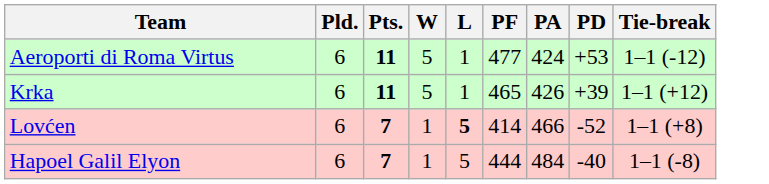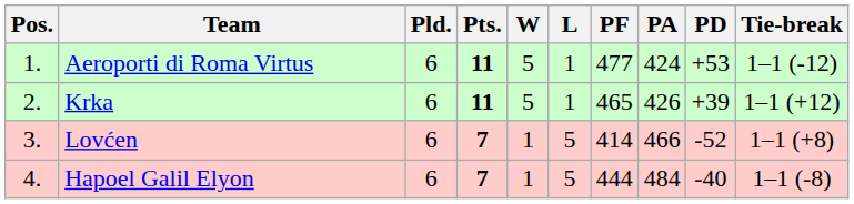 <table class="wikitable" style="text-align:center">
 <tr>
+<th width=15>Pos.</th>
 <th width=220>Team</th>
 <th width=20>Pld.</th>
 <th width=20>Pts.</th>
 <th width=20>W</th>
 <th width=20>L</th>
 <th width=20>PF</th>
 <th width=20>PA</th>
 <th width=20>PD</th>
 <th>Tie-break</th>
 </tr>
 <tr style="background:#cfc;">
+<td>1.</td>
 <td align=left> <a href='#'>Aeroporti di Roma Virtus</a></td>
 <td>6</td>
 <td><strong>11</strong></td>
 <td>5</td>
 <td>1</td>
 <td>477</td>
 <td>424</td>
 <td>+53</td>
 <td>1–1 (-12)</td>
 </tr>
 <tr style="background:#cfc;">
+<td>2.</td>
 <td align=left> <a href='#'>Krka</a></td>
 <td>6</td>
 <td><strong>11</strong></td>
 <td>5</td>
 <td>1</td>
 <td>465</td>
 <td>426</td>
 <td>+39</td>
 <td>1–1 (+12)</td>
 </tr>
 <tr style="background:#fcc;">
+<td>3.</td>
 <td align=left> <a href='#'>Lovćen</a></td>
 <td>6</td>
 <td><strong>7</strong></td>
 <td>1</td>
-<td><strong>5</strong></td>
+<td>5</td>
 <td>414</td>
 <td>466</td>
 <td>-52</td>
 <td>1–1 (+8)</td>
 </tr>
 <tr style="background:#fcc;">
+<td>4.</td>
 <td align=left> <a href='#'>Hapoel Galil Elyon</a></td>
 <td>6</td>
 <td><strong>7</strong></td>
 <td>1</td>
 <td>5</td>
 <td>444</td>
 <td>484</td>
 <td>-40</td>
 <td>1–1 (-8)</td>
 </tr>
 </table>
